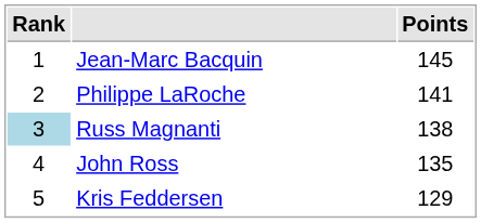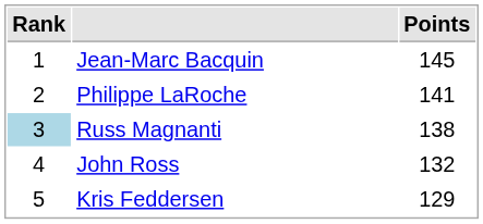 <table cellspacing="1" cellpadding="3" style="border:1px solid #AAAAAA;font-size:86%">
 <tr bgcolor="#E4E4E4">
 <th style="border-bottom:1px solid #AAAAAA" width=10>Rank</th>
 <th style="border-bottom:1px solid #AAAAAA" width=200></th>
 <th style="border-bottom:1px solid #AAAAAA" width=20>Points</th>
 </tr>
 <tr>
 <td align="center">1</td>
 <td> <a href='#'>Jean-Marc Bacquin</a></td>
 <td align=center>145</td>
 </tr>
 <tr>
 <td align="center">2</td>
 <td> <a href='#'>Philippe LaRoche</a></td>
 <td align=center>141</td>
 </tr>
 <tr>
 <td align="center" style="background: lightblue;">3</td>
 <td> <a href='#'>Russ Magnanti</a></td>
 <td align=center>138</td>
 </tr>
 <tr>
 <td align="center">4</td>
 <td> <a href='#'>John Ross</a></td>
-<td align=center>135</td>
+<td align=center>132</td>
 </tr>
 <tr>
 <td align="center">5</td>
 <td> <a href='#'>Kris Feddersen</a></td>
 <td align=center>129</td>
 </tr>
 </table>
